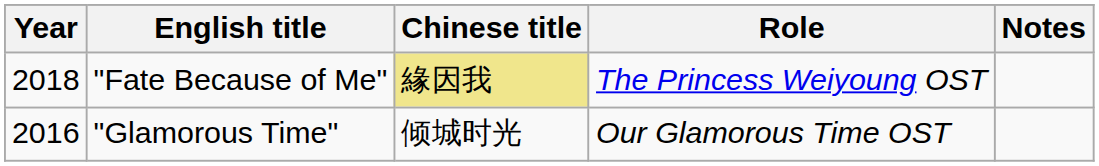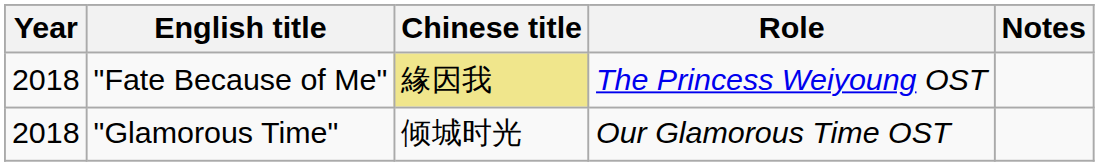 <table class="wikitable">
 <tr>
 <th>Year</th>
 <th>English title</th>
 <th>Chinese title</th>
 <th>Role</th>
 <th>Notes</th>
 </tr>
 <tr>
 <td>2018</td>
 <td>"Fate Because of Me"</td>
 <td style="background: khaki;">緣因我</td>
 <td><em><a href='#'>The Princess Weiyoung</a> OST</em></td>
 <td></td>
 </tr>
 <tr>
-<td>2016</td>
+<td>2018</td>
 <td>"Glamorous Time"</td>
 <td>倾城时光</td>
 <td><em>Our Glamorous Time OST</em></td>
 <td></td>
 </tr>
 </table>
